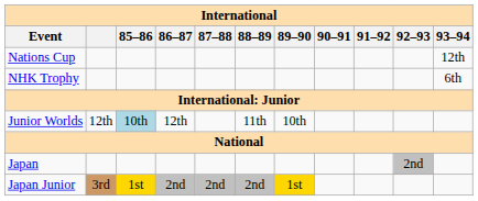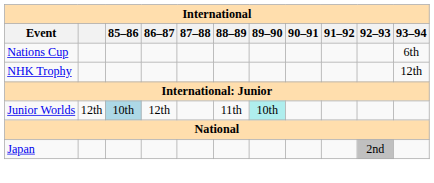 <table class="wikitable" style="text-align:center">
 <tr>
 <th style="background-color: #ffdead; " colspan=11 align=center>International</th>
 </tr>
 <tr>
 <th>Event</th>
 <th></th>
 <th>85–86</th>
 <th>86–87</th>
 <th>87–88</th>
 <th>88–89</th>
 <th>89–90</th>
 <th>90–91</th>
 <th>91–92</th>
 <th>92–93</th>
 <th>93–94</th>
 </tr>
 <tr>
 <td align=left><a href='#'>Nations Cup</a></td>
 <td></td>
 <td></td>
 <td></td>
 <td></td>
 <td></td>
 <td></td>
 <td></td>
 <td></td>
 <td></td>
-<td>12th</td>
+<td>6th</td>
 </tr>
 <tr>
 <td align=left><a href='#'>NHK Trophy</a></td>
 <td></td>
 <td></td>
 <td></td>
 <td></td>
 <td></td>
 <td></td>
 <td></td>
 <td></td>
 <td></td>
-<td>6th</td>
+<td>12th</td>
 </tr>
 <tr>
 <th style="background-color: #ffdead; " colspan=11 align=center>International: Junior</th>
 </tr>
 <tr>
 <td align=left><a href='#'>Junior Worlds</a></td>
 <td>12th</td>
 <td style="background: lightblue;">10th</td>
 <td>12th</td>
 <td></td>
 <td>11th</td>
-<td>10th</td>
+<td style="background: paleturquoise;">10th</td>
 <td></td>
 <td></td>
 <td></td>
 <td></td>
 </tr>
 <tr>
 <th style="background-color: #ffdead; " colspan=11 align=center>National</th>
 </tr>
 <tr>
 <td align=left><a href='#'>Japan</a></td>
 <td></td>
 <td></td>
 <td></td>
 <td></td>
 <td></td>
 <td></td>
 <td></td>
 <td></td>
 <td bgcolor=silver>2nd</td>
 <td></td>
 </tr>
-<tr>
-<td align=left><a href='#'>Japan Junior</a></td>
-<td bgcolor=cc9966>3rd</td>
-<td bgcolor=gold>1st</td>
-<td bgcolor=silver>2nd</td>
-<td bgcolor=silver>2nd</td>
-<td bgcolor=silver>2nd</td>
-<td bgcolor=gold>1st</td>
-<td></td>
-<td></td>
-<td></td>
-<td></td>
-</tr>
 </table>
